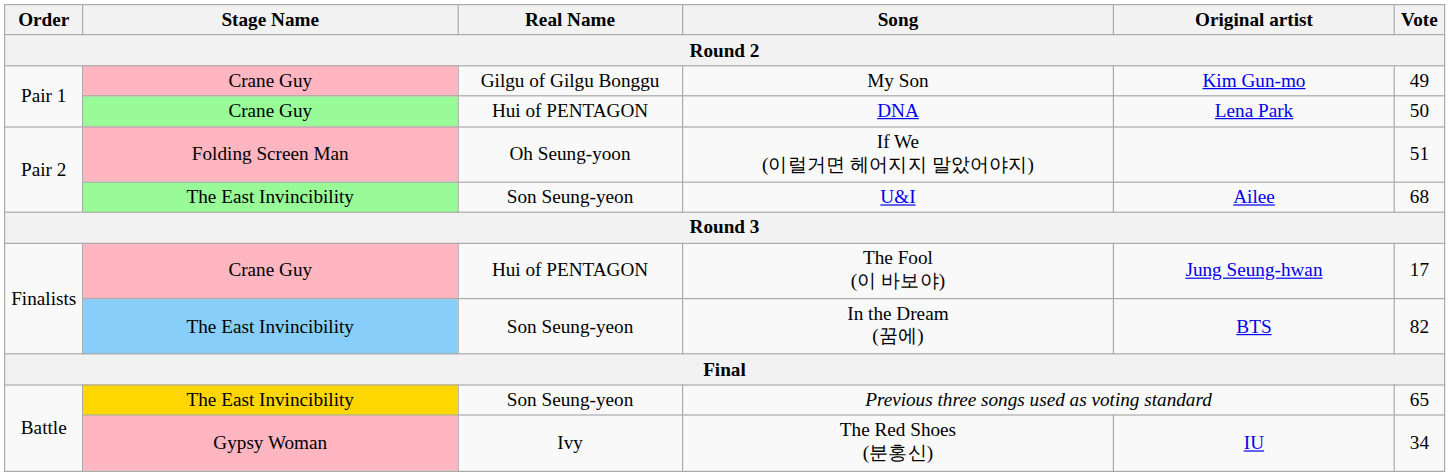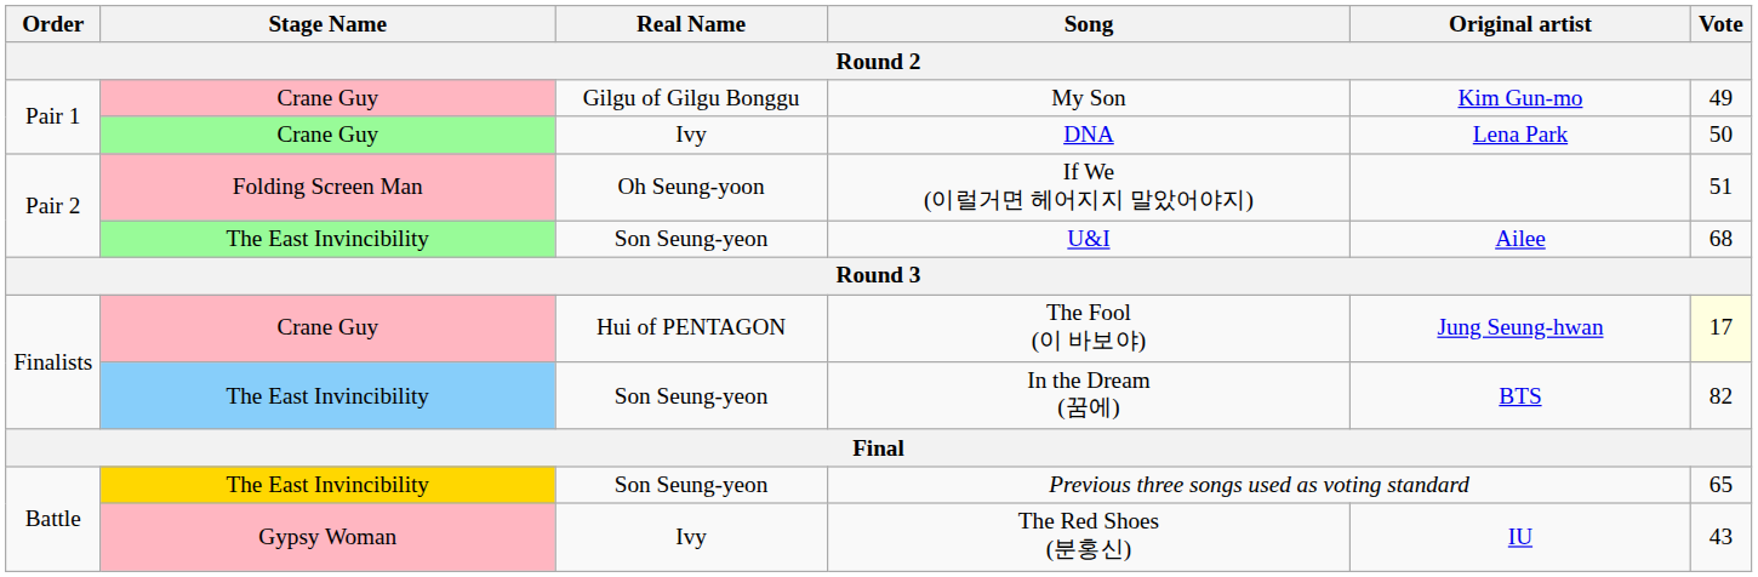 <table class="wikitable" style="text-align:center; width:95%;">
 <tr>
 <th style="width:1%;">Order</th>
 <th style="width:20%;">Stage Name</th>
 <th style="width:12%;">Real Name</th>
 <th style="width:23%;">Song</th>
 <th style="width:15%;">Original artist</th>
 <th style="width:1%;">Vote</th>
 </tr>
 <tr>
 <th colspan=6>Round 2</th>
 </tr>
 <tr>
 <td rowspan=2>Pair 1</td>
 <td bgcolor="lightpink">Crane Guy</td>
 <td>Gilgu of Gilgu Bonggu</td>
 <td>My Son</td>
 <td><a href='#'>Kim Gun-mo</a></td>
 <td>49</td>
 </tr>
 <tr>
 <td bgcolor="palegreen">Crane Guy</td>
-<td>Hui of PENTAGON</td>
+<td>Ivy</td>
 <td><a href='#'>DNA</a></td>
 <td><a href='#'>Lena Park</a></td>
 <td>50</td>
 </tr>
 <tr>
 <td rowspan=2>Pair 2</td>
 <td bgcolor="lightpink">Folding Screen Man</td>
 <td>Oh Seung-yoon</td>
 <td>If We<br>(이럴거면 헤어지지 말았어야지)</td>
 <td></td>
 <td>51</td>
 </tr>
 <tr>
 <td bgcolor="palegreen">The East Invincibility</td>
 <td>Son Seung-yeon</td>
 <td><a href='#'>U&I</a></td>
 <td><a href='#'>Ailee</a></td>
 <td>68</td>
 </tr>
 <tr>
 <th colspan=6>Round 3</th>
 </tr>
 <tr>
 <td rowspan=2>Finalists</td>
 <td bgcolor="lightpink">Crane Guy</td>
 <td>Hui of PENTAGON</td>
 <td>The Fool<br>(이 바보야)</td>
 <td><a href='#'>Jung Seung-hwan</a></td>
-<td>17</td>
+<td style="background: lightyellow;">17</td>
 </tr>
 <tr>
 <td bgcolor="lightskyblue">The East Invincibility</td>
 <td>Son Seung-yeon</td>
 <td>In the Dream<br>(꿈에)</td>
 <td><a href='#'>BTS</a></td>
 <td>82</td>
 </tr>
 <tr>
 <th colspan=6>Final</th>
 </tr>
 <tr>
 <td rowspan=2>Battle</td>
 <td bgcolor="gold">The East Invincibility</td>
 <td>Son Seung-yeon</td>
 <td colspan=2><em>Previous three songs used as voting standard</em></td>
 <td>65</td>
 </tr>
 <tr>
 <td bgcolor="lightpink">Gypsy Woman</td>
 <td>Ivy</td>
 <td>The Red Shoes<br>(분홍신)</td>
 <td><a href='#'>IU</a></td>
-<td>34</td>
+<td>43</td>
 </tr>
 </table>
